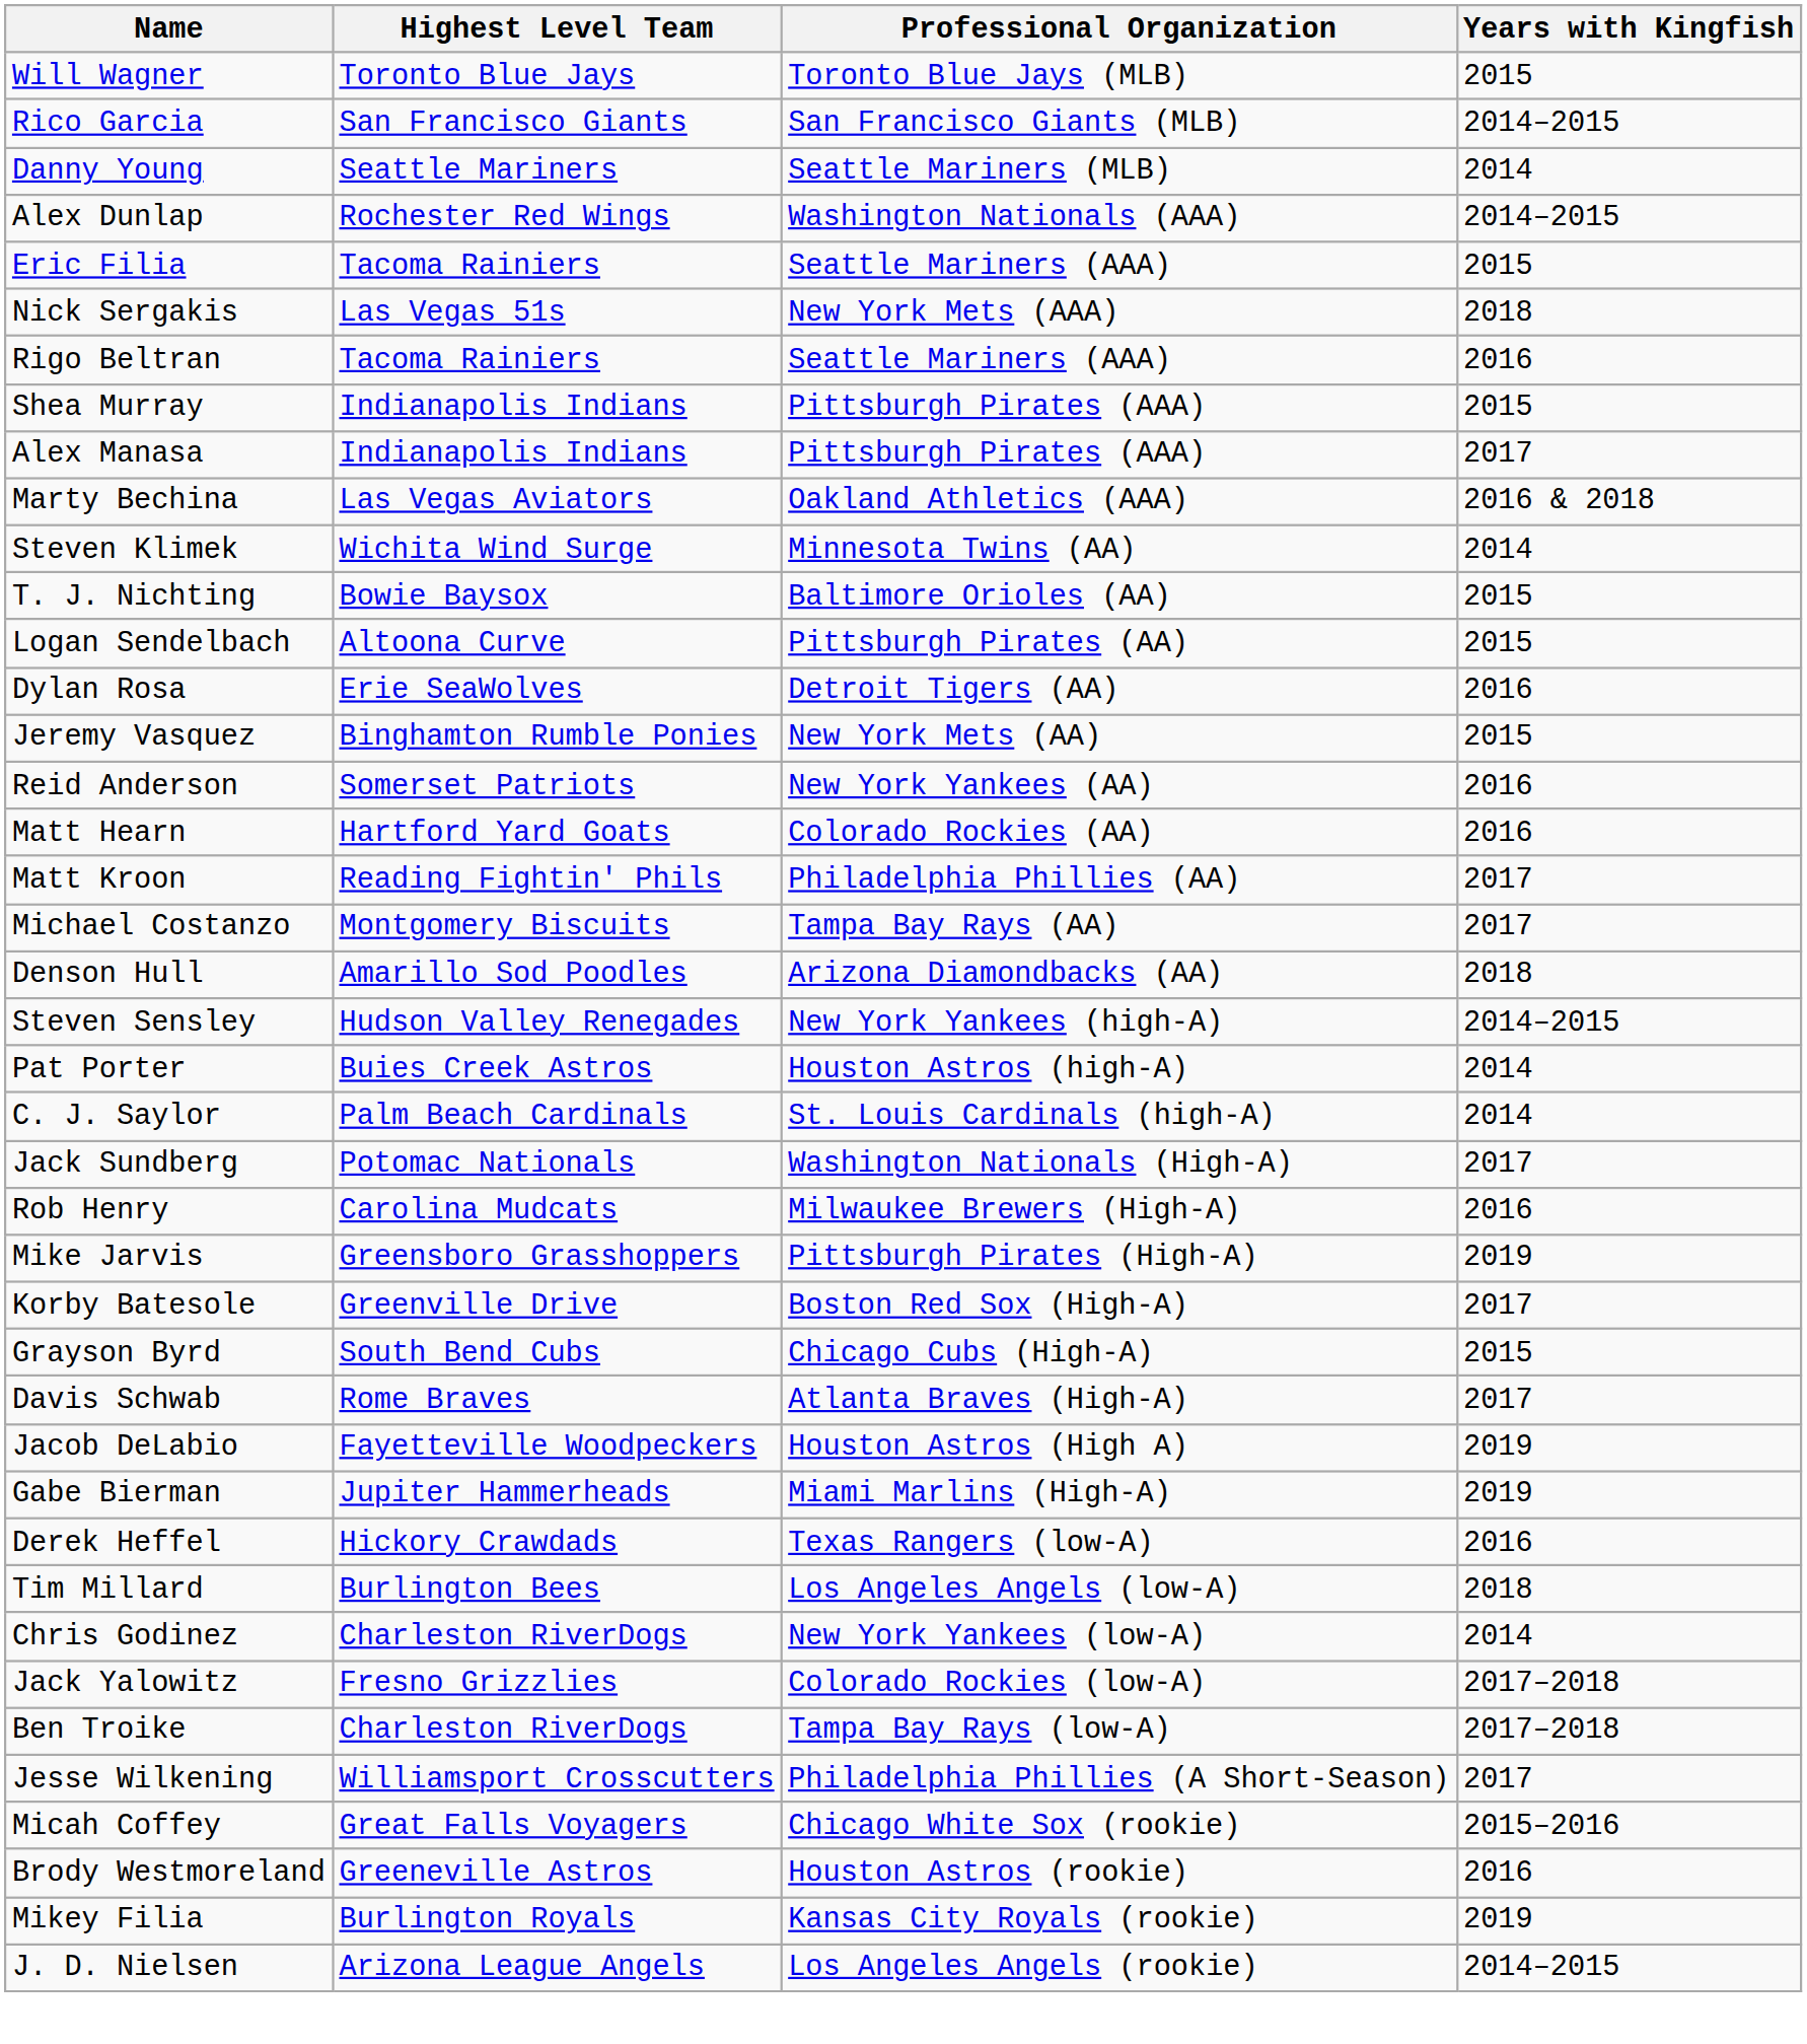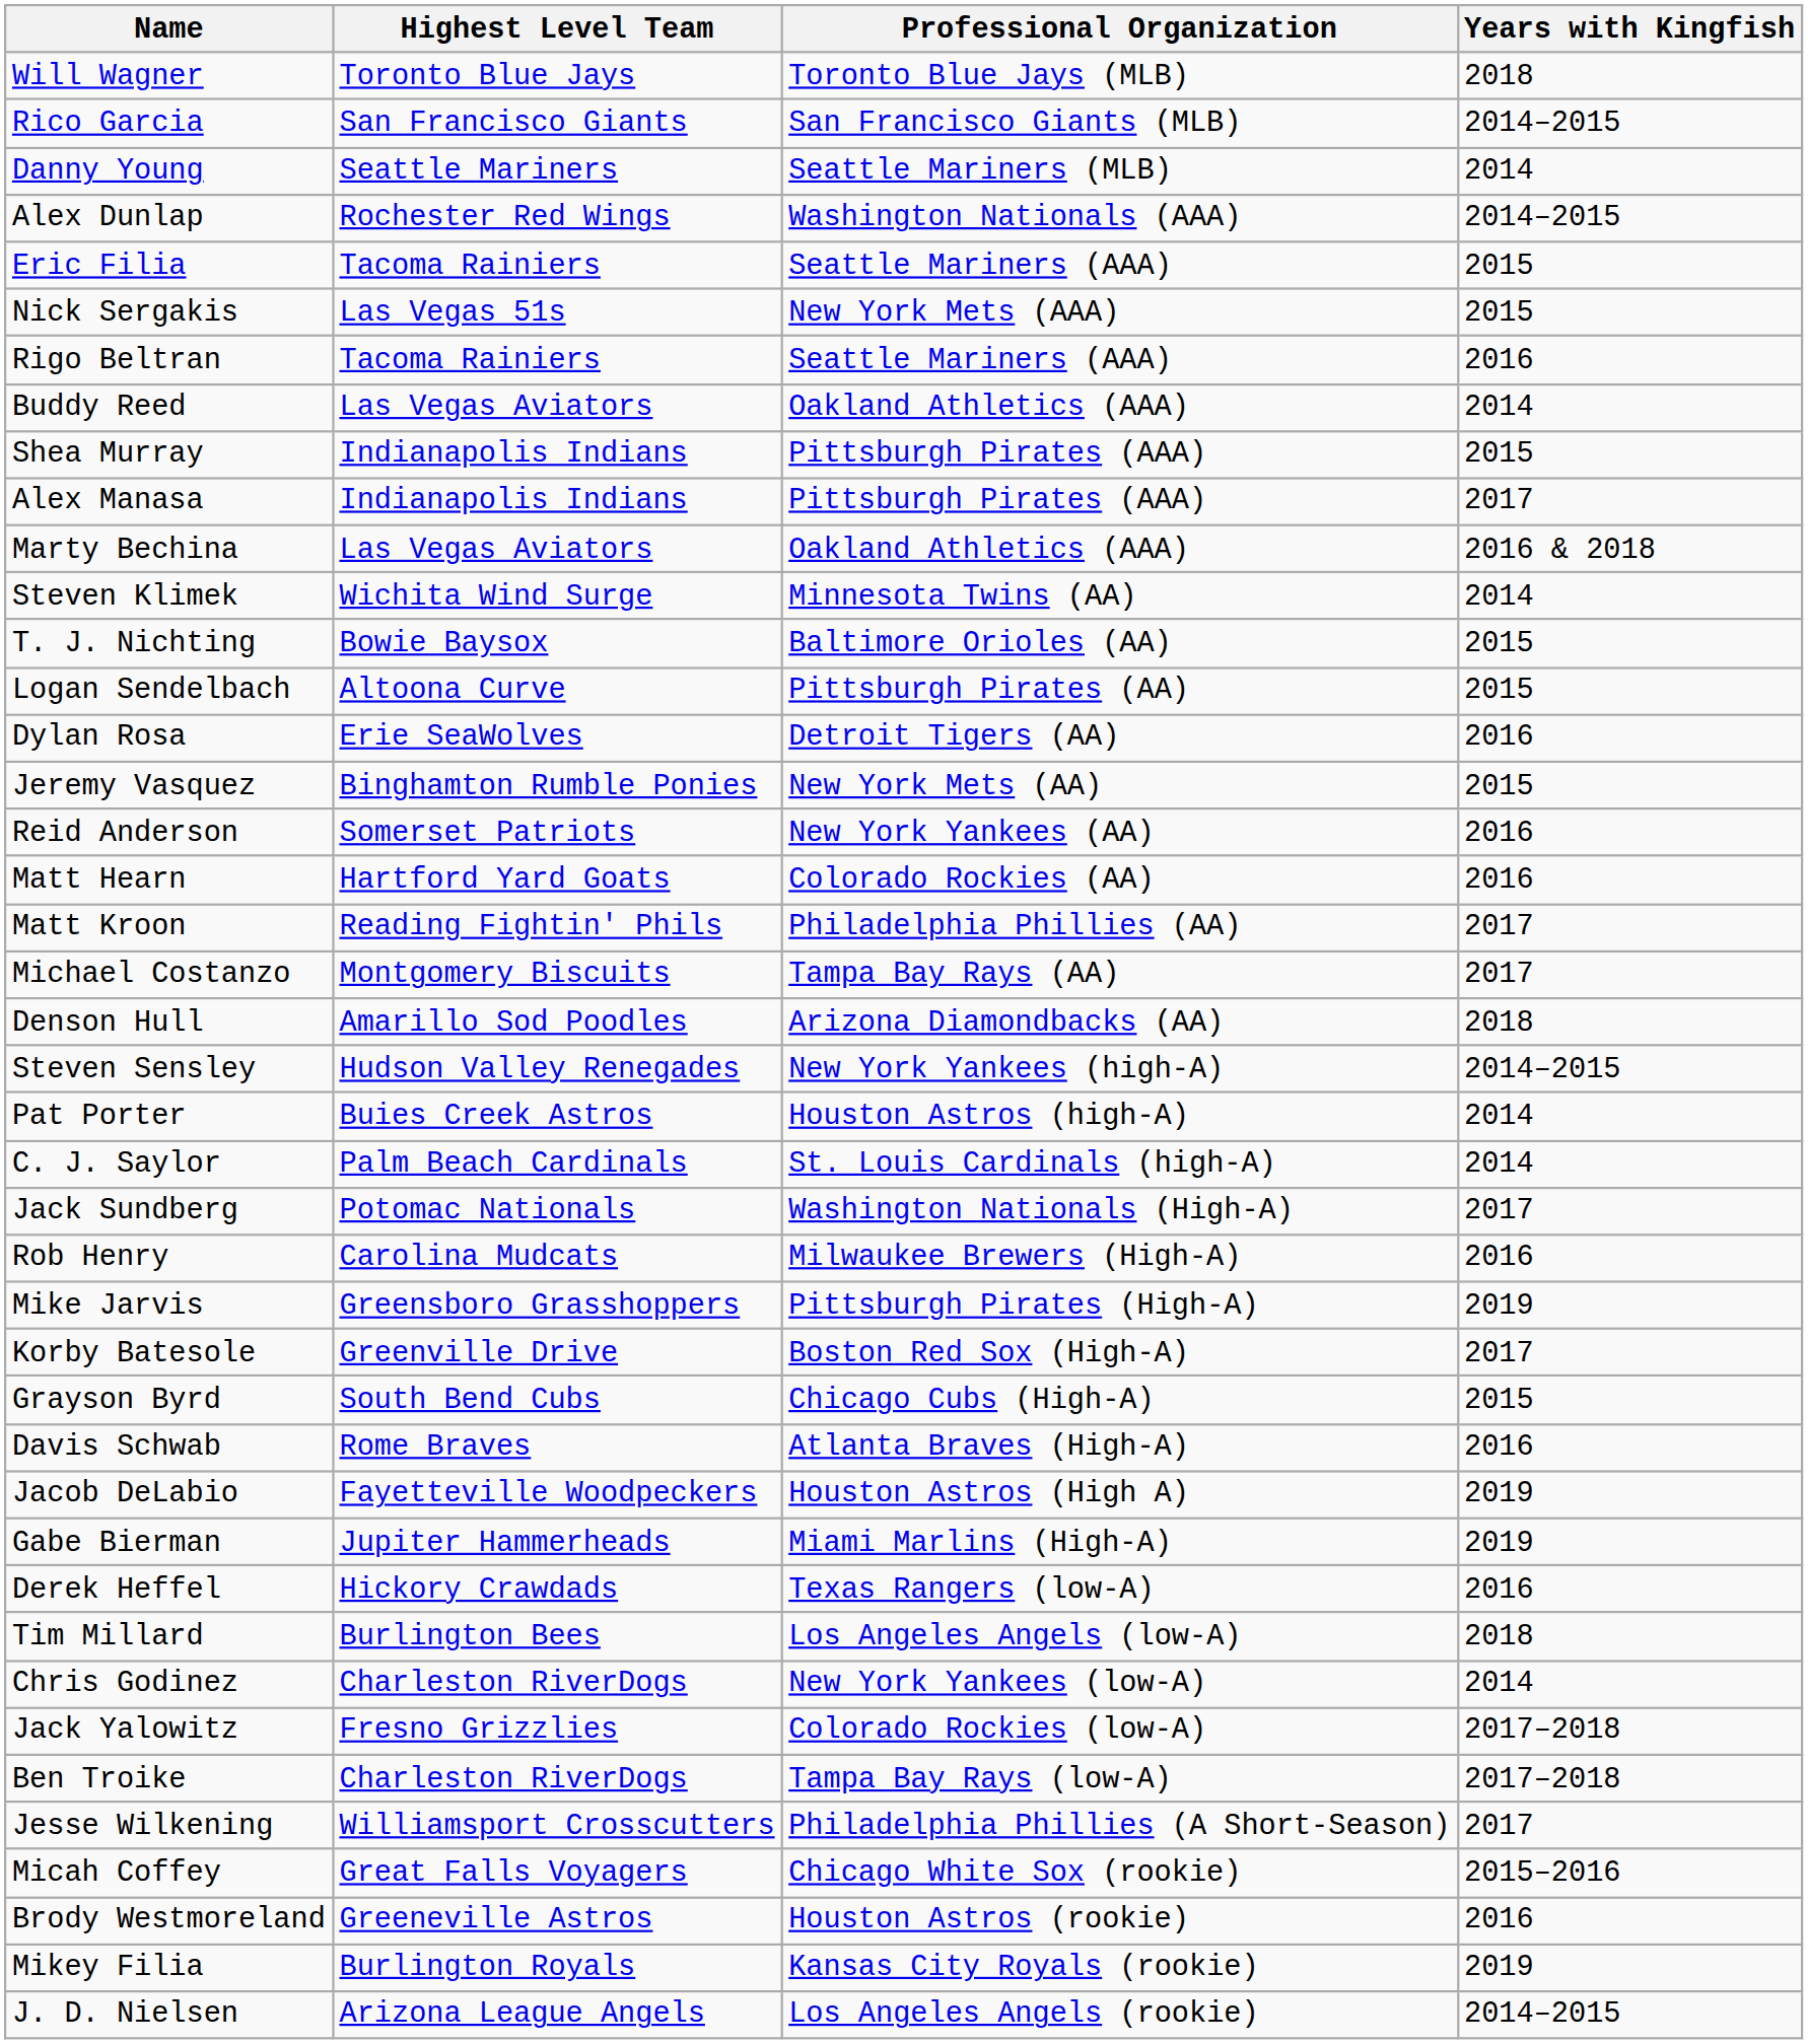 <table class="wikitable sortable">
 <tr>
 <th>Name</th>
 <th>Highest Level Team</th>
 <th>Professional Organization</th>
 <th>Years with Kingfish</th>
 </tr>
 <tr>
 <td><a href='#'>Will Wagner</a></td>
 <td><a href='#'>Toronto Blue Jays</a></td>
 <td><a href='#'>Toronto Blue Jays</a> (MLB)</td>
-<td>2015</td>
+<td>2018</td>
 </tr>
 <tr>
 <td><a href='#'>Rico Garcia</a></td>
 <td><a href='#'>San Francisco Giants</a></td>
 <td><a href='#'>San Francisco Giants</a> (MLB)</td>
 <td>2014–2015</td>
 </tr>
 <tr>
 <td><a href='#'>Danny Young</a></td>
 <td><a href='#'>Seattle Mariners</a></td>
 <td><a href='#'>Seattle Mariners</a> (MLB)</td>
 <td>2014</td>
 </tr>
 <tr>
 <td>Alex Dunlap</td>
 <td><a href='#'>Rochester Red Wings</a></td>
 <td><a href='#'>Washington Nationals</a> (AAA)</td>
 <td>2014–2015</td>
 </tr>
 <tr>
 <td><a href='#'>Eric Filia</a></td>
 <td><a href='#'>Tacoma Rainiers</a></td>
 <td><a href='#'>Seattle Mariners</a> (AAA)</td>
 <td>2015</td>
 </tr>
 <tr>
 <td>Nick Sergakis</td>
 <td><a href='#'>Las Vegas 51s</a></td>
 <td><a href='#'>New York Mets</a> (AAA)</td>
-<td>2018</td>
+<td>2015</td>
 </tr>
 <tr>
 <td>Rigo Beltran</td>
 <td><a href='#'>Tacoma Rainiers</a></td>
 <td><a href='#'>Seattle Mariners</a> (AAA)</td>
 <td>2016</td>
+</tr>
+<tr>
+<td>Buddy Reed</td>
+<td><a href='#'>Las Vegas Aviators</a></td>
+<td><a href='#'>Oakland Athletics</a> (AAA)</td>
+<td>2014</td>
 </tr>
 <tr>
 <td>Shea Murray</td>
 <td><a href='#'>Indianapolis Indians</a></td>
 <td><a href='#'>Pittsburgh Pirates</a> (AAA)</td>
 <td>2015</td>
 </tr>
 <tr>
 <td>Alex Manasa</td>
 <td><a href='#'>Indianapolis Indians</a></td>
 <td><a href='#'>Pittsburgh Pirates</a> (AAA)</td>
 <td>2017</td>
 </tr>
 <tr>
 <td>Marty Bechina</td>
 <td><a href='#'>Las Vegas Aviators</a></td>
 <td><a href='#'>Oakland Athletics</a> (AAA)</td>
 <td>2016 & 2018</td>
 </tr>
 <tr>
 <td>Steven Klimek</td>
 <td><a href='#'>Wichita Wind Surge</a></td>
 <td><a href='#'>Minnesota Twins</a> (AA)</td>
 <td>2014</td>
 </tr>
 <tr>
 <td>T. J. Nichting</td>
 <td><a href='#'>Bowie Baysox</a></td>
 <td><a href='#'>Baltimore Orioles</a> (AA)</td>
 <td>2015</td>
 </tr>
 <tr>
 <td>Logan Sendelbach</td>
 <td><a href='#'>Altoona Curve</a></td>
 <td><a href='#'>Pittsburgh Pirates</a> (AA)</td>
 <td>2015</td>
 </tr>
 <tr>
 <td>Dylan Rosa</td>
 <td><a href='#'>Erie SeaWolves</a></td>
 <td><a href='#'>Detroit Tigers</a> (AA)</td>
 <td>2016</td>
 </tr>
 <tr>
 <td>Jeremy Vasquez</td>
 <td><a href='#'>Binghamton Rumble Ponies</a></td>
 <td><a href='#'>New York Mets</a> (AA)</td>
 <td>2015</td>
 </tr>
 <tr>
 <td>Reid Anderson</td>
 <td><a href='#'>Somerset Patriots</a></td>
 <td><a href='#'>New York Yankees</a> (AA)</td>
 <td>2016</td>
 </tr>
 <tr>
 <td>Matt Hearn</td>
 <td><a href='#'>Hartford Yard Goats</a></td>
 <td><a href='#'>Colorado Rockies</a> (AA)</td>
 <td>2016</td>
 </tr>
 <tr>
 <td>Matt Kroon</td>
 <td><a href='#'>Reading Fightin' Phils</a></td>
 <td><a href='#'>Philadelphia Phillies</a> (AA)</td>
 <td>2017</td>
 </tr>
 <tr>
 <td>Michael Costanzo</td>
 <td><a href='#'>Montgomery Biscuits</a></td>
 <td><a href='#'>Tampa Bay Rays</a> (AA)</td>
 <td>2017</td>
 </tr>
 <tr>
 <td>Denson Hull</td>
 <td><a href='#'>Amarillo Sod Poodles</a></td>
 <td><a href='#'>Arizona Diamondbacks</a> (AA)</td>
 <td>2018</td>
 </tr>
 <tr>
 <td>Steven Sensley</td>
 <td><a href='#'>Hudson Valley Renegades</a></td>
 <td><a href='#'>New York Yankees</a> (high-A)</td>
 <td>2014–2015</td>
 </tr>
 <tr>
 <td>Pat Porter</td>
 <td><a href='#'>Buies Creek Astros</a></td>
 <td><a href='#'>Houston Astros</a> (high-A)</td>
 <td>2014</td>
 </tr>
 <tr>
 <td>C. J. Saylor</td>
 <td><a href='#'>Palm Beach Cardinals</a></td>
 <td><a href='#'>St. Louis Cardinals</a> (high-A)</td>
 <td>2014</td>
 </tr>
 <tr>
 <td>Jack Sundberg</td>
 <td><a href='#'>Potomac Nationals</a></td>
 <td><a href='#'>Washington Nationals</a> (High-A)</td>
 <td>2017</td>
 </tr>
 <tr>
 <td>Rob Henry</td>
 <td><a href='#'>Carolina Mudcats</a></td>
 <td><a href='#'>Milwaukee Brewers</a> (High-A)</td>
 <td>2016</td>
 </tr>
 <tr>
 <td>Mike Jarvis</td>
 <td><a href='#'>Greensboro Grasshoppers</a></td>
 <td><a href='#'>Pittsburgh Pirates</a> (High-A)</td>
 <td>2019</td>
 </tr>
 <tr>
 <td>Korby Batesole</td>
 <td><a href='#'>Greenville Drive</a></td>
 <td><a href='#'>Boston Red Sox</a> (High-A)</td>
 <td>2017</td>
 </tr>
 <tr>
 <td>Grayson Byrd</td>
 <td><a href='#'>South Bend Cubs</a></td>
 <td><a href='#'>Chicago Cubs</a> (High-A)</td>
 <td>2015</td>
 </tr>
 <tr>
 <td>Davis Schwab</td>
 <td><a href='#'>Rome Braves</a></td>
 <td><a href='#'>Atlanta Braves</a> (High-A)</td>
-<td>2017</td>
+<td>2016</td>
 </tr>
 <tr>
 <td>Jacob DeLabio</td>
 <td><a href='#'>Fayetteville Woodpeckers</a></td>
 <td><a href='#'>Houston Astros</a> (High A)</td>
 <td>2019</td>
 </tr>
 <tr>
 <td>Gabe Bierman</td>
 <td><a href='#'>Jupiter Hammerheads</a></td>
 <td><a href='#'>Miami Marlins</a> (High-A)</td>
 <td>2019</td>
 </tr>
 <tr>
 <td>Derek Heffel</td>
 <td><a href='#'>Hickory Crawdads</a></td>
 <td><a href='#'>Texas Rangers</a> (low-A)</td>
 <td>2016</td>
 </tr>
 <tr>
 <td>Tim Millard</td>
 <td><a href='#'>Burlington Bees</a></td>
 <td><a href='#'>Los Angeles Angels</a> (low-A)</td>
 <td>2018</td>
 </tr>
 <tr>
 <td>Chris Godinez</td>
 <td><a href='#'>Charleston RiverDogs</a></td>
 <td><a href='#'>New York Yankees</a> (low-A)</td>
 <td>2014</td>
 </tr>
 <tr>
 <td>Jack Yalowitz</td>
 <td><a href='#'>Fresno Grizzlies</a></td>
 <td><a href='#'>Colorado Rockies</a> (low-A)</td>
 <td>2017–2018</td>
 </tr>
 <tr>
 <td>Ben Troike</td>
 <td><a href='#'>Charleston RiverDogs</a></td>
 <td><a href='#'>Tampa Bay Rays</a> (low-A)</td>
 <td>2017–2018</td>
 </tr>
 <tr>
 <td>Jesse Wilkening</td>
 <td><a href='#'>Williamsport Crosscutters</a></td>
 <td><a href='#'>Philadelphia Phillies</a> (A Short-Season)</td>
 <td>2017</td>
 </tr>
 <tr>
 <td>Micah Coffey</td>
 <td><a href='#'>Great Falls Voyagers</a></td>
 <td><a href='#'>Chicago White Sox</a> (rookie)</td>
 <td>2015–2016</td>
 </tr>
 <tr>
 <td>Brody Westmoreland</td>
 <td><a href='#'>Greeneville Astros</a></td>
 <td><a href='#'>Houston Astros</a> (rookie)</td>
 <td>2016</td>
 </tr>
 <tr>
 <td>Mikey Filia</td>
 <td><a href='#'>Burlington Royals</a></td>
 <td><a href='#'>Kansas City Royals</a> (rookie)</td>
 <td>2019</td>
 </tr>
 <tr>
 <td>J. D. Nielsen</td>
 <td><a href='#'>Arizona League Angels</a></td>
 <td><a href='#'>Los Angeles Angels</a> (rookie)</td>
 <td>2014–2015</td>
 </tr>
 </table>
